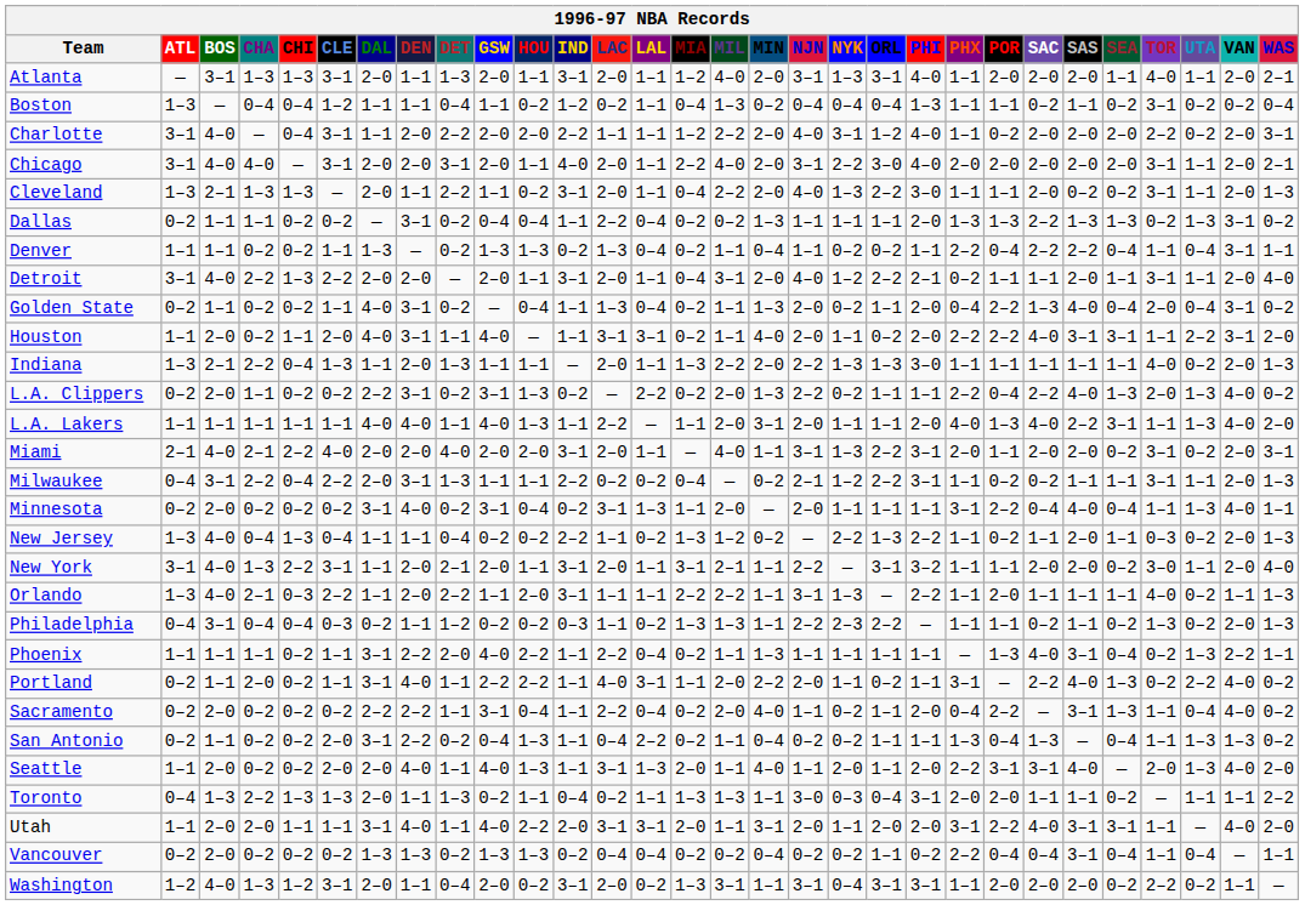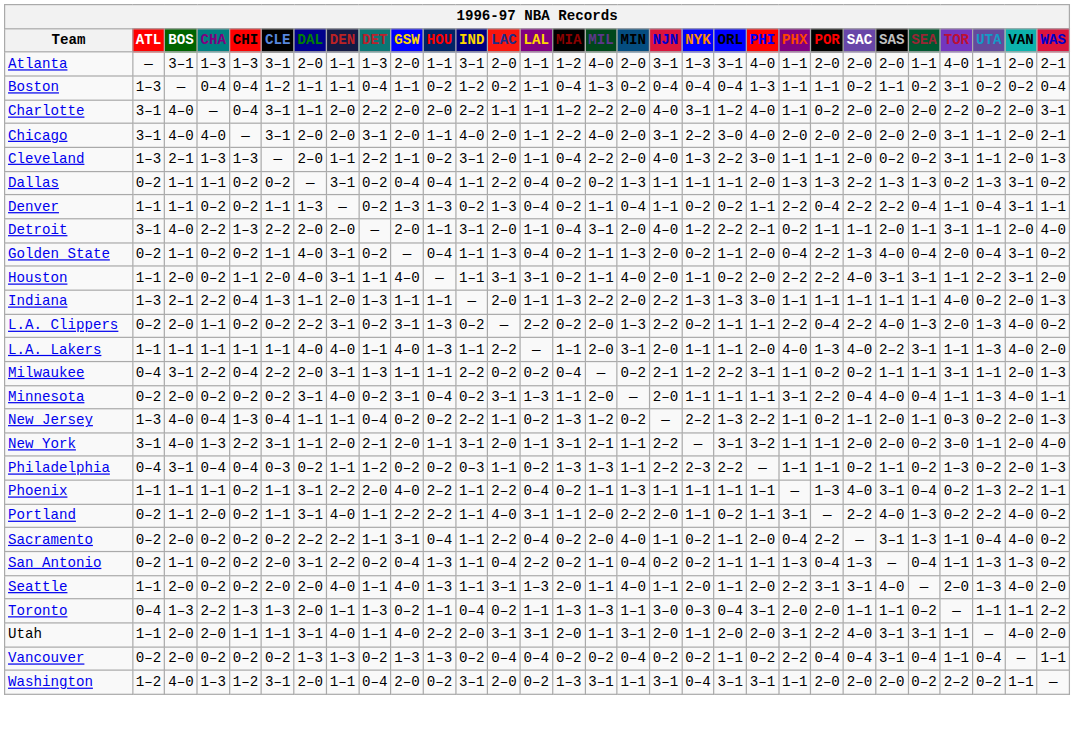 <table class="wikitable" style="font-size:90%; text-align:center;">
 <tr>
 <th colspan=30>1996-97 NBA Records</th>
 </tr>
 <tr>
 <th width=100>Team</th>
 <th style="background:#FF0000;color:#FFFFFF;width=35">ATL</th>
 <th style="background:#006400;color:#FFFFFF;width=35">BOS</th>
 <th style="background:#008080;color:#800080;width=35">CHA</th>
 <th style="background:#FF0000;color:#000000;width=35">CHI</th>
 <th style="background:#000000;color:#5787DC;width=35">CLE</th>
 <th style="background:#00008B;color:#008000;width=35">DAL</th>
 <th style="background:#141A44;color:#BC2224;width=35">DEN</th>
 <th style="background:#0C7674;color:#BB222C;width=35">DET</th>
 <th style="background:#0000FF;color:#FFD700;width=35">GSW</th>
 <th style="background:#002366;color:#FF0000;width=35">HOU</th>
 <th style="background:#000080;color:#FFD700;width=35">IND</th>
 <th style="background:#F9160D;color:#1A2E8B;width=35">LAC</th>
 <th style="background:#800080;color:#FFD700;width=35">LAL</th>
 <th style="background:#000000;color:#8B0000;width=35">MIA</th>
 <th style="background:#00471B;color:#5C378A;width=35">MIL</th>
 <th style="background:#044D80;color:#000000;width=35">MIN</th>
 <th style="background:#DC143C;color:#0000CD;width=35">NJN</th>
 <th style="background:#0000FF;color:#FF8C00;width=35">NYK</th>
 <th style="background:#0000FF;color:#000000;width=35">ORL</th>
 <th style="background:#FF0000;color:#0000FF;width=35">PHI</th>
 <th style="background:#800080;color:#FF4500;width=35">PHX</th>
 <th style="background:#000000;color:#FF0000;width=35">POR</th>
 <th style="background:#6846A8;color:#FFFFFF;width=35">SAC</th>
 <th style="background:#000000;color:#C0C0C0;width=35">SAS</th>
 <th style="background:#005831;color:#992634;width=35">SEA</th>
 <th style="background:#7436BF;color:#BE0F34;width=35">TOR</th>
 <th style="background:#644A9C;color:#149BC7;width=35">UTA</th>
 <th style="background:#0CB2AC;color:#000000;width=35">VAN</th>
 <th style="background:#DC143C;color:#0000CD;width=35">WAS</th>
 </tr>
 <tr>
 <td style="text-align:left;"><a href='#'>Atlanta</a></td>
 <td>—</td>
 <td>3–1</td>
 <td>1–3</td>
 <td>1–3</td>
 <td>3–1</td>
 <td>2–0</td>
 <td>1–1</td>
 <td>1–3</td>
 <td>2–0</td>
 <td>1–1</td>
 <td>3–1</td>
 <td>2–0</td>
 <td>1–1</td>
 <td>1–2</td>
 <td>4–0</td>
 <td>2–0</td>
 <td>3–1</td>
 <td>1–3</td>
 <td>3–1</td>
 <td>4–0</td>
 <td>1–1</td>
 <td>2–0</td>
 <td>2–0</td>
 <td>2–0</td>
 <td>1–1</td>
 <td>4–0</td>
 <td>1–1</td>
 <td>2–0</td>
 <td>2–1</td>
 </tr>
 <tr>
 <td style="text-align:left;"><a href='#'>Boston</a></td>
 <td>1–3</td>
 <td>—</td>
 <td>0–4</td>
 <td>0–4</td>
 <td>1–2</td>
 <td>1–1</td>
 <td>1–1</td>
 <td>0–4</td>
 <td>1–1</td>
 <td>0–2</td>
 <td>1–2</td>
 <td>0–2</td>
 <td>1–1</td>
 <td>0–4</td>
 <td>1–3</td>
 <td>0–2</td>
 <td>0–4</td>
 <td>0–4</td>
 <td>0–4</td>
 <td>1–3</td>
 <td>1–1</td>
 <td>1–1</td>
 <td>0–2</td>
 <td>1–1</td>
 <td>0–2</td>
 <td>3–1</td>
 <td>0–2</td>
 <td>0–2</td>
 <td>0–4</td>
 </tr>
 <tr>
 <td style="text-align:left;"><a href='#'>Charlotte</a></td>
 <td>3–1</td>
 <td>4–0</td>
 <td>—</td>
 <td>0–4</td>
 <td>3–1</td>
 <td>1–1</td>
 <td>2–0</td>
 <td>2–2</td>
 <td>2–0</td>
 <td>2–0</td>
 <td>2–2</td>
 <td>1–1</td>
 <td>1–1</td>
 <td>1–2</td>
 <td>2–2</td>
 <td>2–0</td>
 <td>4–0</td>
 <td>3–1</td>
 <td>1–2</td>
 <td>4–0</td>
 <td>1–1</td>
 <td>0–2</td>
 <td>2–0</td>
 <td>2–0</td>
 <td>2–0</td>
 <td>2–2</td>
 <td>0–2</td>
 <td>2–0</td>
 <td>3–1</td>
 </tr>
 <tr>
 <td style="text-align:left;"><a href='#'>Chicago</a></td>
 <td>3–1</td>
 <td>4–0</td>
 <td>4–0</td>
 <td>—</td>
 <td>3–1</td>
 <td>2–0</td>
 <td>2–0</td>
 <td>3–1</td>
 <td>2–0</td>
 <td>1–1</td>
 <td>4–0</td>
 <td>2–0</td>
 <td>1–1</td>
 <td>2–2</td>
 <td>4–0</td>
 <td>2–0</td>
 <td>3–1</td>
 <td>2–2</td>
 <td>3–0</td>
 <td>4–0</td>
 <td>2–0</td>
 <td>2–0</td>
 <td>2–0</td>
 <td>2–0</td>
 <td>2–0</td>
 <td>3–1</td>
 <td>1–1</td>
 <td>2–0</td>
 <td>2–1</td>
 </tr>
 <tr>
 <td style="text-align:left;"><a href='#'>Cleveland</a></td>
 <td>1–3</td>
 <td>2–1</td>
 <td>1–3</td>
 <td>1–3</td>
 <td>—</td>
 <td>2–0</td>
 <td>1–1</td>
 <td>2–2</td>
 <td>1–1</td>
 <td>0–2</td>
 <td>3–1</td>
 <td>2–0</td>
 <td>1–1</td>
 <td>0–4</td>
 <td>2–2</td>
 <td>2–0</td>
 <td>4–0</td>
 <td>1–3</td>
 <td>2–2</td>
 <td>3–0</td>
 <td>1–1</td>
 <td>1–1</td>
 <td>2–0</td>
 <td>0–2</td>
 <td>0–2</td>
 <td>3–1</td>
 <td>1–1</td>
 <td>2–0</td>
 <td>1–3</td>
 </tr>
 <tr>
 <td style="text-align:left;"><a href='#'>Dallas</a></td>
 <td>0–2</td>
 <td>1–1</td>
 <td>1–1</td>
 <td>0–2</td>
 <td>0–2</td>
 <td>—</td>
 <td>3–1</td>
 <td>0–2</td>
 <td>0–4</td>
 <td>0–4</td>
 <td>1–1</td>
 <td>2–2</td>
 <td>0–4</td>
 <td>0–2</td>
 <td>0–2</td>
 <td>1–3</td>
 <td>1–1</td>
 <td>1–1</td>
 <td>1–1</td>
 <td>2–0</td>
 <td>1–3</td>
 <td>1–3</td>
 <td>2–2</td>
 <td>1–3</td>
 <td>1–3</td>
 <td>0–2</td>
 <td>1–3</td>
 <td>3–1</td>
 <td>0–2</td>
 </tr>
 <tr>
 <td style="text-align:left;"><a href='#'>Denver</a></td>
 <td>1–1</td>
 <td>1–1</td>
 <td>0–2</td>
 <td>0–2</td>
 <td>1–1</td>
 <td>1–3</td>
 <td>—</td>
 <td>0–2</td>
 <td>1–3</td>
 <td>1–3</td>
 <td>0–2</td>
 <td>1–3</td>
 <td>0–4</td>
 <td>0–2</td>
 <td>1–1</td>
 <td>0–4</td>
 <td>1–1</td>
 <td>0–2</td>
 <td>0–2</td>
 <td>1–1</td>
 <td>2–2</td>
 <td>0–4</td>
 <td>2–2</td>
 <td>2–2</td>
 <td>0–4</td>
 <td>1–1</td>
 <td>0–4</td>
 <td>3–1</td>
 <td>1–1</td>
 </tr>
 <tr>
 <td style="text-align:left;"><a href='#'>Detroit</a></td>
 <td>3–1</td>
 <td>4–0</td>
 <td>2–2</td>
 <td>1–3</td>
 <td>2–2</td>
 <td>2–0</td>
 <td>2–0</td>
 <td>—</td>
 <td>2–0</td>
 <td>1–1</td>
 <td>3–1</td>
 <td>2–0</td>
 <td>1–1</td>
 <td>0–4</td>
 <td>3–1</td>
 <td>2–0</td>
 <td>4–0</td>
 <td>1–2</td>
 <td>2–2</td>
 <td>2–1</td>
 <td>0–2</td>
 <td>1–1</td>
 <td>1–1</td>
 <td>2–0</td>
 <td>1–1</td>
 <td>3–1</td>
 <td>1–1</td>
 <td>2–0</td>
 <td>4–0</td>
 </tr>
 <tr>
 <td style="text-align:left;"><a href='#'>Golden State</a></td>
 <td>0–2</td>
 <td>1–1</td>
 <td>0–2</td>
 <td>0–2</td>
 <td>1–1</td>
 <td>4–0</td>
 <td>3–1</td>
 <td>0–2</td>
 <td>—</td>
 <td>0–4</td>
 <td>1–1</td>
 <td>1–3</td>
 <td>0–4</td>
 <td>0–2</td>
 <td>1–1</td>
 <td>1–3</td>
 <td>2–0</td>
 <td>0–2</td>
 <td>1–1</td>
 <td>2–0</td>
 <td>0–4</td>
 <td>2–2</td>
 <td>1–3</td>
 <td>4–0</td>
 <td>0–4</td>
 <td>2–0</td>
 <td>0–4</td>
 <td>3–1</td>
 <td>0–2</td>
 </tr>
 <tr>
 <td style="text-align:left;"><a href='#'>Houston</a></td>
 <td>1–1</td>
 <td>2–0</td>
 <td>0–2</td>
 <td>1–1</td>
 <td>2–0</td>
 <td>4–0</td>
 <td>3–1</td>
 <td>1–1</td>
 <td>4–0</td>
 <td>—</td>
 <td>1–1</td>
 <td>3–1</td>
 <td>3–1</td>
 <td>0–2</td>
 <td>1–1</td>
 <td>4–0</td>
 <td>2–0</td>
 <td>1–1</td>
 <td>0–2</td>
 <td>2–0</td>
 <td>2–2</td>
 <td>2–2</td>
 <td>4–0</td>
 <td>3–1</td>
 <td>3–1</td>
 <td>1–1</td>
 <td>2–2</td>
 <td>3–1</td>
 <td>2–0</td>
 </tr>
 <tr>
 <td style="text-align:left;"><a href='#'>Indiana</a></td>
 <td>1–3</td>
 <td>2–1</td>
 <td>2–2</td>
 <td>0–4</td>
 <td>1–3</td>
 <td>1–1</td>
 <td>2–0</td>
 <td>1–3</td>
 <td>1–1</td>
 <td>1–1</td>
 <td>—</td>
 <td>2–0</td>
 <td>1–1</td>
 <td>1–3</td>
 <td>2–2</td>
 <td>2–0</td>
 <td>2–2</td>
 <td>1–3</td>
 <td>1–3</td>
 <td>3–0</td>
 <td>1–1</td>
 <td>1–1</td>
 <td>1–1</td>
 <td>1–1</td>
 <td>1–1</td>
 <td>4–0</td>
 <td>0–2</td>
 <td>2–0</td>
 <td>1–3</td>
 </tr>
 <tr>
 <td style="text-align:left;"><a href='#'>L.A. Clippers</a></td>
 <td>0–2</td>
 <td>2–0</td>
 <td>1–1</td>
 <td>0–2</td>
 <td>0–2</td>
 <td>2–2</td>
 <td>3–1</td>
 <td>0–2</td>
 <td>3–1</td>
 <td>1–3</td>
 <td>0–2</td>
 <td>—</td>
 <td>2–2</td>
 <td>0–2</td>
 <td>2–0</td>
 <td>1–3</td>
 <td>2–2</td>
 <td>0–2</td>
 <td>1–1</td>
 <td>1–1</td>
 <td>2–2</td>
 <td>0–4</td>
 <td>2–2</td>
 <td>4–0</td>
 <td>1–3</td>
 <td>2–0</td>
 <td>1–3</td>
 <td>4–0</td>
 <td>0–2</td>
 </tr>
 <tr>
 <td style="text-align:left;"><a href='#'>L.A. Lakers</a></td>
 <td>1–1</td>
 <td>1–1</td>
 <td>1–1</td>
 <td>1–1</td>
 <td>1–1</td>
 <td>4–0</td>
 <td>4–0</td>
 <td>1–1</td>
 <td>4–0</td>
 <td>1–3</td>
 <td>1–1</td>
 <td>2–2</td>
 <td>—</td>
 <td>1–1</td>
 <td>2–0</td>
 <td>3–1</td>
 <td>2–0</td>
 <td>1–1</td>
 <td>1–1</td>
 <td>2–0</td>
 <td>4–0</td>
 <td>1–3</td>
 <td>4–0</td>
 <td>2–2</td>
 <td>3–1</td>
 <td>1–1</td>
 <td>1–3</td>
 <td>4–0</td>
 <td>2–0</td>
 </tr>
 <tr>
-<td style="text-align:left;"><a href='#'>Miami</a></td>
-<td>2–1</td>
-<td>4–0</td>
-<td>2–1</td>
-<td>2–2</td>
-<td>4–0</td>
-<td>2–0</td>
-<td>2–0</td>
-<td>4–0</td>
-<td>2–0</td>
-<td>2–0</td>
-<td>3–1</td>
-<td>2–0</td>
-<td>1–1</td>
-<td>—</td>
-<td>4–0</td>
-<td>1–1</td>
-<td>3–1</td>
-<td>1–3</td>
-<td>2–2</td>
-<td>3–1</td>
-<td>2–0</td>
-<td>1–1</td>
-<td>2–0</td>
-<td>2–0</td>
-<td>0–2</td>
-<td>3–1</td>
-<td>0–2</td>
-<td>2–0</td>
-<td>3–1</td>
-</tr>
-<tr>
 <td style="text-align:left;"><a href='#'>Milwaukee</a></td>
 <td>0–4</td>
 <td>3–1</td>
 <td>2–2</td>
 <td>0–4</td>
 <td>2–2</td>
 <td>2–0</td>
 <td>3–1</td>
 <td>1–3</td>
 <td>1–1</td>
 <td>1–1</td>
 <td>2–2</td>
 <td>0–2</td>
 <td>0–2</td>
 <td>0–4</td>
 <td>—</td>
 <td>0–2</td>
 <td>2–1</td>
 <td>1–2</td>
 <td>2–2</td>
 <td>3–1</td>
 <td>1–1</td>
 <td>0–2</td>
 <td>0–2</td>
 <td>1–1</td>
 <td>1–1</td>
 <td>3–1</td>
 <td>1–1</td>
 <td>2–0</td>
 <td>1–3</td>
 </tr>
 <tr>
 <td style="text-align:left;"><a href='#'>Minnesota</a></td>
 <td>0–2</td>
 <td>2–0</td>
 <td>0–2</td>
 <td>0–2</td>
 <td>0–2</td>
 <td>3–1</td>
 <td>4–0</td>
 <td>0–2</td>
 <td>3–1</td>
 <td>0–4</td>
 <td>0–2</td>
 <td>3–1</td>
 <td>1–3</td>
 <td>1–1</td>
 <td>2–0</td>
 <td>—</td>
 <td>2–0</td>
 <td>1–1</td>
 <td>1–1</td>
 <td>1–1</td>
 <td>3–1</td>
 <td>2–2</td>
 <td>0–4</td>
 <td>4–0</td>
 <td>0–4</td>
 <td>1–1</td>
 <td>1–3</td>
 <td>4–0</td>
 <td>1–1</td>
 </tr>
 <tr>
 <td style="text-align:left;"><a href='#'>New Jersey</a></td>
 <td>1–3</td>
 <td>4–0</td>
 <td>0–4</td>
 <td>1–3</td>
 <td>0–4</td>
 <td>1–1</td>
 <td>1–1</td>
 <td>0–4</td>
 <td>0–2</td>
 <td>0–2</td>
 <td>2–2</td>
 <td>1–1</td>
 <td>0–2</td>
 <td>1–3</td>
 <td>1–2</td>
 <td>0–2</td>
 <td>—</td>
 <td>2–2</td>
 <td>1–3</td>
 <td>2–2</td>
 <td>1–1</td>
 <td>0–2</td>
 <td>1–1</td>
 <td>2–0</td>
 <td>1–1</td>
 <td>0–3</td>
 <td>0–2</td>
 <td>2–0</td>
 <td>1–3</td>
 </tr>
 <tr>
 <td style="text-align:left;"><a href='#'>New York</a></td>
 <td>3–1</td>
 <td>4–0</td>
 <td>1–3</td>
 <td>2–2</td>
 <td>3–1</td>
 <td>1–1</td>
 <td>2–0</td>
 <td>2–1</td>
 <td>2–0</td>
 <td>1–1</td>
 <td>3–1</td>
 <td>2–0</td>
 <td>1–1</td>
 <td>3–1</td>
 <td>2–1</td>
 <td>1–1</td>
 <td>2–2</td>
 <td>—</td>
 <td>3–1</td>
 <td>3–2</td>
 <td>1–1</td>
 <td>1–1</td>
 <td>2–0</td>
 <td>2–0</td>
 <td>0–2</td>
 <td>3–0</td>
 <td>1–1</td>
 <td>2–0</td>
 <td>4–0</td>
-</tr>
-<tr>
-<td style="text-align:left;"><a href='#'>Orlando</a></td>
-<td>1–3</td>
-<td>4–0</td>
-<td>2–1</td>
-<td>0–3</td>
-<td>2–2</td>
-<td>1–1</td>
-<td>2–0</td>
-<td>2–2</td>
-<td>1–1</td>
-<td>2–0</td>
-<td>3–1</td>
-<td>1–1</td>
-<td>1–1</td>
-<td>2–2</td>
-<td>2–2</td>
-<td>1–1</td>
-<td>3–1</td>
-<td>1–3</td>
-<td>—</td>
-<td>2–2</td>
-<td>1–1</td>
-<td>2–0</td>
-<td>1–1</td>
-<td>1–1</td>
-<td>1–1</td>
-<td>4–0</td>
-<td>0–2</td>
-<td>1–1</td>
-<td>1–3</td>
 </tr>
 <tr>
 <td style="text-align:left;"><a href='#'>Philadelphia</a></td>
 <td>0–4</td>
 <td>3–1</td>
 <td>0–4</td>
 <td>0–4</td>
 <td>0–3</td>
 <td>0–2</td>
 <td>1–1</td>
 <td>1–2</td>
 <td>0–2</td>
 <td>0–2</td>
 <td>0–3</td>
 <td>1–1</td>
 <td>0–2</td>
 <td>1–3</td>
 <td>1–3</td>
 <td>1–1</td>
 <td>2–2</td>
 <td>2–3</td>
 <td>2–2</td>
 <td>—</td>
 <td>1–1</td>
 <td>1–1</td>
 <td>0–2</td>
 <td>1–1</td>
 <td>0–2</td>
 <td>1–3</td>
 <td>0–2</td>
 <td>2–0</td>
 <td>1–3</td>
 </tr>
 <tr>
 <td style="text-align:left;"><a href='#'>Phoenix</a></td>
 <td>1–1</td>
 <td>1–1</td>
 <td>1–1</td>
 <td>0–2</td>
 <td>1–1</td>
 <td>3–1</td>
 <td>2–2</td>
 <td>2–0</td>
 <td>4–0</td>
 <td>2–2</td>
 <td>1–1</td>
 <td>2–2</td>
 <td>0–4</td>
 <td>0–2</td>
 <td>1–1</td>
 <td>1–3</td>
 <td>1–1</td>
 <td>1–1</td>
 <td>1–1</td>
 <td>1–1</td>
 <td>—</td>
 <td>1–3</td>
 <td>4–0</td>
 <td>3–1</td>
 <td>0–4</td>
 <td>0–2</td>
 <td>1–3</td>
 <td>2–2</td>
 <td>1–1</td>
 </tr>
 <tr>
 <td style="text-align:left;"><a href='#'>Portland</a></td>
 <td>0–2</td>
 <td>1–1</td>
 <td>2–0</td>
 <td>0–2</td>
 <td>1–1</td>
 <td>3–1</td>
 <td>4–0</td>
 <td>1–1</td>
 <td>2–2</td>
 <td>2–2</td>
 <td>1–1</td>
 <td>4–0</td>
 <td>3–1</td>
 <td>1–1</td>
 <td>2–0</td>
 <td>2–2</td>
 <td>2–0</td>
 <td>1–1</td>
 <td>0–2</td>
 <td>1–1</td>
 <td>3–1</td>
 <td>—</td>
 <td>2–2</td>
 <td>4–0</td>
 <td>1–3</td>
 <td>0–2</td>
 <td>2–2</td>
 <td>4–0</td>
 <td>0–2</td>
 </tr>
 <tr>
 <td style="text-align:left;"><a href='#'>Sacramento</a></td>
 <td>0–2</td>
 <td>2–0</td>
 <td>0–2</td>
 <td>0–2</td>
 <td>0–2</td>
 <td>2–2</td>
 <td>2–2</td>
 <td>1–1</td>
 <td>3–1</td>
 <td>0–4</td>
 <td>1–1</td>
 <td>2–2</td>
 <td>0–4</td>
 <td>0–2</td>
 <td>2–0</td>
 <td>4–0</td>
 <td>1–1</td>
 <td>0–2</td>
 <td>1–1</td>
 <td>2–0</td>
 <td>0–4</td>
 <td>2–2</td>
 <td>—</td>
 <td>3–1</td>
 <td>1–3</td>
 <td>1–1</td>
 <td>0–4</td>
 <td>4–0</td>
 <td>0–2</td>
 </tr>
 <tr>
 <td style="text-align:left;"><a href='#'>San Antonio</a></td>
 <td>0–2</td>
 <td>1–1</td>
 <td>0–2</td>
 <td>0–2</td>
 <td>2–0</td>
 <td>3–1</td>
 <td>2–2</td>
 <td>0–2</td>
 <td>0–4</td>
 <td>1–3</td>
 <td>1–1</td>
 <td>0–4</td>
 <td>2–2</td>
 <td>0–2</td>
 <td>1–1</td>
 <td>0–4</td>
 <td>0–2</td>
 <td>0–2</td>
 <td>1–1</td>
 <td>1–1</td>
 <td>1–3</td>
 <td>0–4</td>
 <td>1–3</td>
 <td>—</td>
 <td>0–4</td>
 <td>1–1</td>
 <td>1–3</td>
 <td>1–3</td>
 <td>0–2</td>
 </tr>
 <tr>
 <td style="text-align:left;"><a href='#'>Seattle</a></td>
 <td>1–1</td>
 <td>2–0</td>
 <td>0–2</td>
 <td>0–2</td>
 <td>2–0</td>
 <td>2–0</td>
 <td>4–0</td>
 <td>1–1</td>
 <td>4–0</td>
 <td>1–3</td>
 <td>1–1</td>
 <td>3–1</td>
 <td>1–3</td>
 <td>2–0</td>
 <td>1–1</td>
 <td>4–0</td>
 <td>1–1</td>
 <td>2–0</td>
 <td>1–1</td>
 <td>2–0</td>
 <td>2–2</td>
 <td>3–1</td>
 <td>3–1</td>
 <td>4–0</td>
 <td>—</td>
 <td>2–0</td>
 <td>1–3</td>
 <td>4–0</td>
 <td>2–0</td>
 </tr>
 <tr>
 <td style="text-align:left;"><a href='#'>Toronto</a></td>
 <td>0–4</td>
 <td>1–3</td>
 <td>2–2</td>
 <td>1–3</td>
 <td>1–3</td>
 <td>2–0</td>
 <td>1–1</td>
 <td>1–3</td>
 <td>0–2</td>
 <td>1–1</td>
 <td>0–4</td>
 <td>0–2</td>
 <td>1–1</td>
 <td>1–3</td>
 <td>1–3</td>
 <td>1–1</td>
 <td>3–0</td>
 <td>0–3</td>
 <td>0–4</td>
 <td>3–1</td>
 <td>2–0</td>
 <td>2–0</td>
 <td>1–1</td>
 <td>1–1</td>
 <td>0–2</td>
 <td>—</td>
 <td>1–1</td>
 <td>1–1</td>
 <td>2–2</td>
 </tr>
 <tr>
 <td style="text-align:left;">Utah</td>
 <td>1–1</td>
 <td>2–0</td>
 <td>2–0</td>
 <td>1–1</td>
 <td>1–1</td>
 <td>3–1</td>
 <td>4–0</td>
 <td>1–1</td>
 <td>4–0</td>
 <td>2–2</td>
 <td>2–0</td>
 <td>3–1</td>
 <td>3–1</td>
 <td>2–0</td>
 <td>1–1</td>
 <td>3–1</td>
 <td>2–0</td>
 <td>1–1</td>
 <td>2–0</td>
 <td>2–0</td>
 <td>3–1</td>
 <td>2–2</td>
 <td>4–0</td>
 <td>3–1</td>
 <td>3–1</td>
 <td>1–1</td>
 <td>—</td>
 <td>4–0</td>
 <td>2–0</td>
 </tr>
 <tr>
 <td style="text-align:left;"><a href='#'>Vancouver</a></td>
 <td>0–2</td>
 <td>2–0</td>
 <td>0–2</td>
 <td>0–2</td>
 <td>0–2</td>
 <td>1–3</td>
 <td>1–3</td>
 <td>0–2</td>
 <td>1–3</td>
 <td>1–3</td>
 <td>0–2</td>
 <td>0–4</td>
 <td>0–4</td>
 <td>0–2</td>
 <td>0–2</td>
 <td>0–4</td>
 <td>0–2</td>
 <td>0–2</td>
 <td>1–1</td>
 <td>0–2</td>
 <td>2–2</td>
 <td>0–4</td>
 <td>0–4</td>
 <td>3–1</td>
 <td>0–4</td>
 <td>1–1</td>
 <td>0–4</td>
 <td>—</td>
 <td>1–1</td>
 </tr>
 <tr>
 <td style="text-align:left;"><a href='#'>Washington</a></td>
 <td>1–2</td>
 <td>4–0</td>
 <td>1–3</td>
 <td>1–2</td>
 <td>3–1</td>
 <td>2–0</td>
 <td>1–1</td>
 <td>0–4</td>
 <td>2–0</td>
 <td>0–2</td>
 <td>3–1</td>
 <td>2–0</td>
 <td>0–2</td>
 <td>1–3</td>
 <td>3–1</td>
 <td>1–1</td>
 <td>3–1</td>
 <td>0–4</td>
 <td>3–1</td>
 <td>3–1</td>
 <td>1–1</td>
 <td>2–0</td>
 <td>2–0</td>
 <td>2–0</td>
 <td>0–2</td>
 <td>2–2</td>
 <td>0–2</td>
 <td>1–1</td>
 <td>—</td>
 </tr>
 </table>
